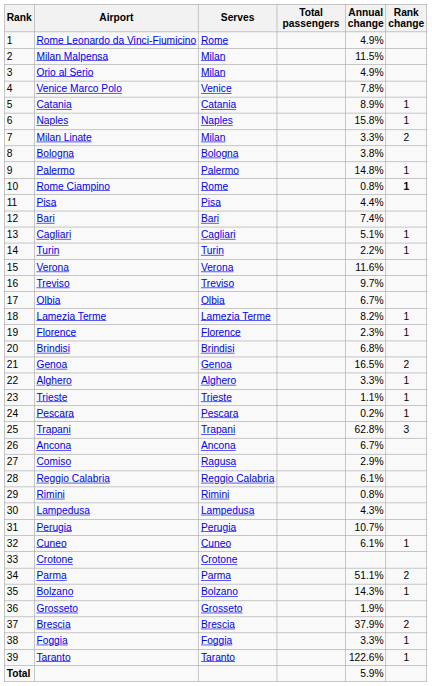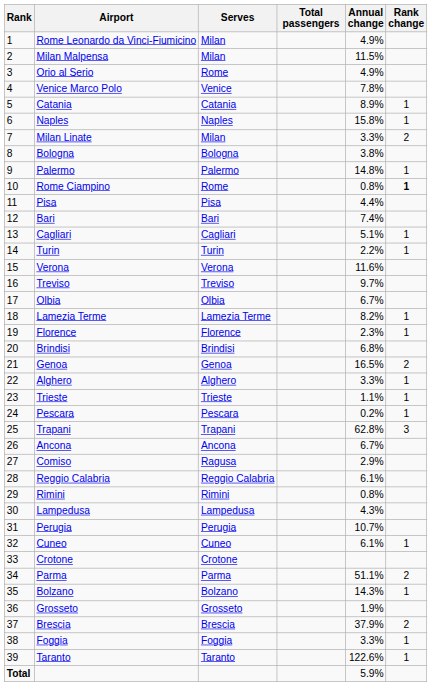 <table class="wikitable sortable">
 <tr>
 <th>Rank</th>
 <th>Airport</th>
 <th>Serves</th>
 <th style="width:100px">Total<br>passengers</th>
 <th>Annual<br>change</th>
 <th>Rank<br>change</th>
 </tr>
 <tr>
 <td>1</td>
 <td><a href='#'>Rome Leonardo da Vinci-Fiumicino</a></td>
-<td><a href='#'>Rome</a></td>
+<td><a href='#'>Milan</a></td>
 <td align="right"></td>
 <td align="right">4.9%</td>
 <td align="center"></td>
 </tr>
 <tr>
 <td>2</td>
 <td><a href='#'>Milan Malpensa</a></td>
 <td><a href='#'>Milan</a></td>
 <td align="right"></td>
 <td align="right">11.5%</td>
 <td align="center"></td>
 </tr>
 <tr>
 <td>3</td>
 <td><a href='#'>Orio al Serio</a></td>
-<td><a href='#'>Milan</a></td>
+<td><a href='#'>Rome</a></td>
 <td align="right"></td>
 <td align="right">4.9%</td>
 <td align="center"></td>
 </tr>
 <tr>
 <td>4</td>
 <td><a href='#'>Venice Marco Polo</a></td>
 <td><a href='#'>Venice</a></td>
 <td align="right"></td>
 <td align="right">7.8%</td>
 <td align="center"></td>
 </tr>
 <tr>
 <td>5</td>
 <td><a href='#'>Catania</a></td>
 <td><a href='#'>Catania</a></td>
 <td align="right"></td>
 <td align="right">8.9%</td>
 <td align="center">1</td>
 </tr>
 <tr>
 <td>6</td>
 <td><a href='#'>Naples</a></td>
 <td><a href='#'>Naples</a></td>
 <td align="right"></td>
 <td align="right">15.8%</td>
 <td align="center">1</td>
 </tr>
 <tr>
 <td>7</td>
 <td><a href='#'>Milan Linate</a></td>
 <td><a href='#'>Milan</a></td>
 <td align="right"></td>
 <td align="right">3.3%</td>
 <td align="center">2</td>
 </tr>
 <tr>
 <td>8</td>
 <td><a href='#'>Bologna</a></td>
 <td><a href='#'>Bologna</a></td>
 <td align="right"></td>
 <td align="right">3.8%</td>
 <td align="center"></td>
 </tr>
 <tr>
 <td>9</td>
 <td><a href='#'>Palermo</a></td>
 <td><a href='#'>Palermo</a></td>
 <td align="right"></td>
 <td align="right">14.8%</td>
 <td align="center">1</td>
 </tr>
 <tr>
 <td>10</td>
 <td><a href='#'>Rome Ciampino</a></td>
 <td><a href='#'>Rome</a></td>
 <td align="right"></td>
 <td align="right">0.8%</td>
 <td align="center"><strong>1</strong></td>
 </tr>
 <tr>
 <td>11</td>
 <td><a href='#'>Pisa</a></td>
 <td><a href='#'>Pisa</a></td>
 <td align="right"></td>
 <td align="right">4.4%</td>
 <td align="center"></td>
 </tr>
 <tr>
 <td>12</td>
 <td><a href='#'>Bari</a></td>
 <td><a href='#'>Bari</a></td>
 <td align="right"></td>
 <td align="right">7.4%</td>
 <td align="center"></td>
 </tr>
 <tr>
 <td>13</td>
 <td><a href='#'>Cagliari</a></td>
 <td><a href='#'>Cagliari</a></td>
 <td align="right"></td>
 <td align="right">5.1%</td>
 <td align="center">1</td>
 </tr>
 <tr>
 <td>14</td>
 <td><a href='#'>Turin</a></td>
 <td><a href='#'>Turin</a></td>
 <td align="right"></td>
 <td align="right">2.2%</td>
 <td align="center">1</td>
 </tr>
 <tr>
 <td>15</td>
 <td><a href='#'>Verona</a></td>
 <td><a href='#'>Verona</a></td>
 <td align="right"></td>
 <td align="right">11.6%</td>
 <td align="center"></td>
 </tr>
 <tr>
 <td>16</td>
 <td><a href='#'>Treviso</a></td>
 <td><a href='#'>Treviso</a></td>
 <td align="right"></td>
 <td align="right">9.7%</td>
 <td align="center"></td>
 </tr>
 <tr>
 <td>17</td>
 <td><a href='#'>Olbia</a></td>
 <td><a href='#'>Olbia</a></td>
 <td align="right"></td>
 <td align="right">6.7%</td>
 <td align="center"></td>
 </tr>
 <tr>
 <td>18</td>
 <td><a href='#'>Lamezia Terme</a></td>
 <td><a href='#'>Lamezia Terme</a></td>
 <td align="right"></td>
 <td align="right">8.2%</td>
 <td align="center">1</td>
 </tr>
 <tr>
 <td>19</td>
 <td><a href='#'>Florence</a></td>
 <td><a href='#'>Florence</a></td>
 <td align="right"></td>
 <td align="right">2.3%</td>
 <td align="center">1</td>
 </tr>
 <tr>
 <td>20</td>
 <td><a href='#'>Brindisi</a></td>
 <td><a href='#'>Brindisi</a></td>
 <td align="right"></td>
 <td align="right">6.8%</td>
 <td align="center"></td>
 </tr>
 <tr>
 <td>21</td>
 <td><a href='#'>Genoa</a></td>
 <td><a href='#'>Genoa</a></td>
 <td align="right"></td>
 <td align="right">16.5%</td>
 <td align="center">2</td>
 </tr>
 <tr>
 <td>22</td>
 <td><a href='#'>Alghero</a></td>
 <td><a href='#'>Alghero</a></td>
 <td align="right"></td>
 <td align="right">3.3%</td>
 <td align="center">1</td>
 </tr>
 <tr>
 <td>23</td>
 <td><a href='#'>Trieste</a></td>
 <td><a href='#'>Trieste</a></td>
 <td align="right"></td>
 <td align="right">1.1%</td>
 <td align="center">1</td>
 </tr>
 <tr>
 <td>24</td>
 <td><a href='#'>Pescara</a></td>
 <td><a href='#'>Pescara</a></td>
 <td align="right"></td>
 <td align="right">0.2%</td>
 <td align="center">1</td>
 </tr>
 <tr>
 <td>25</td>
 <td><a href='#'>Trapani</a></td>
 <td><a href='#'>Trapani</a></td>
 <td align="right"></td>
 <td align="right">62.8%</td>
 <td align="center">3</td>
 </tr>
 <tr>
 <td>26</td>
 <td><a href='#'>Ancona</a></td>
 <td><a href='#'>Ancona</a></td>
 <td align="right"></td>
 <td align="right">6.7%</td>
 <td align="center"></td>
 </tr>
 <tr>
 <td>27</td>
 <td><a href='#'>Comiso</a></td>
 <td><a href='#'>Ragusa</a></td>
 <td align="right"></td>
 <td align="right">2.9%</td>
 <td align="center"></td>
 </tr>
 <tr>
 <td>28</td>
 <td><a href='#'>Reggio Calabria</a></td>
 <td><a href='#'>Reggio Calabria</a></td>
 <td align="right"></td>
 <td align="right">6.1%</td>
 <td align="center"></td>
 </tr>
 <tr>
 <td>29</td>
 <td><a href='#'>Rimini</a></td>
 <td><a href='#'>Rimini</a></td>
 <td align="right"></td>
 <td align="right">0.8%</td>
 <td align="center"></td>
 </tr>
 <tr>
 <td>30</td>
 <td><a href='#'>Lampedusa</a></td>
 <td><a href='#'>Lampedusa</a></td>
 <td align="right"></td>
 <td align="right">4.3%</td>
 <td align="center"></td>
 </tr>
 <tr>
 <td>31</td>
 <td><a href='#'>Perugia</a></td>
 <td><a href='#'>Perugia</a></td>
 <td align="right"></td>
 <td align="right">10.7%</td>
 <td align="center"></td>
 </tr>
 <tr>
 <td>32</td>
 <td><a href='#'>Cuneo</a></td>
 <td><a href='#'>Cuneo</a></td>
 <td align="right"></td>
 <td align="right">6.1%</td>
 <td align="center">1</td>
 </tr>
 <tr>
 <td>33</td>
 <td><a href='#'>Crotone</a></td>
 <td><a href='#'>Crotone</a></td>
 <td align="right"></td>
 <td align="right"></td>
 <td align="center"></td>
 </tr>
 <tr>
 <td>34</td>
 <td><a href='#'>Parma</a></td>
 <td><a href='#'>Parma</a></td>
 <td align="right"></td>
 <td align="right">51.1%</td>
 <td align="center">2</td>
 </tr>
 <tr>
 <td>35</td>
 <td><a href='#'>Bolzano</a></td>
 <td><a href='#'>Bolzano</a></td>
 <td align="right"></td>
 <td align="right">14.3%</td>
 <td align="center">1</td>
 </tr>
 <tr>
 <td>36</td>
 <td><a href='#'>Grosseto</a></td>
 <td><a href='#'>Grosseto</a></td>
 <td align="right"></td>
 <td align="right">1.9%</td>
 <td align="center"></td>
 </tr>
 <tr>
 <td>37</td>
 <td><a href='#'>Brescia</a></td>
 <td><a href='#'>Brescia</a></td>
 <td align="right"></td>
 <td align="right">37.9%</td>
 <td align="center">2</td>
 </tr>
 <tr>
 <td>38</td>
 <td><a href='#'>Foggia</a></td>
 <td><a href='#'>Foggia</a></td>
 <td align="right"></td>
 <td align="right">3.3%</td>
 <td align="center">1</td>
 </tr>
 <tr>
 <td>39</td>
 <td><a href='#'>Taranto</a></td>
 <td><a href='#'>Taranto</a></td>
 <td align="right"></td>
 <td align="right">122.6%</td>
 <td align="center">1</td>
 </tr>
 <tr>
 <td><strong>Total</strong></td>
 <td></td>
 <td></td>
 <td align="right"><strong></strong></td>
 <td align="right">5.9%</td>
 </tr>
 </table>
